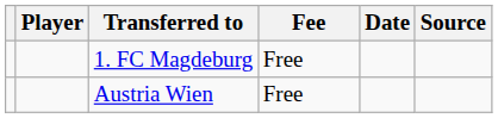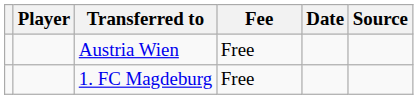 <table class="wikitable plainrowheaders sortable">
 <tr>
 <th></th>
 <th scope="col">Player</th>
 <th>Transferred to</th>
 <th style="width: 65px;">Fee</th>
 <th scope="col">Date</th>
 <th scope="col">Source</th>
 </tr>
 <tr>
 <td align=center></td>
 <td></td>
-<td> <a href='#'>1. FC Magdeburg</a></td>
+<td> <a href='#'>Austria Wien</a></td>
 <td>Free</td>
 <td></td>
 <td></td>
 </tr>
 <tr>
 <td align=center></td>
 <td></td>
-<td> <a href='#'>Austria Wien</a></td>
+<td> <a href='#'>1. FC Magdeburg</a></td>
 <td>Free</td>
 <td></td>
 <td></td>
 </tr>
 </table>
